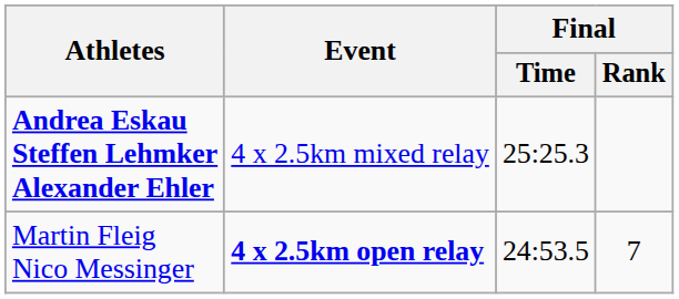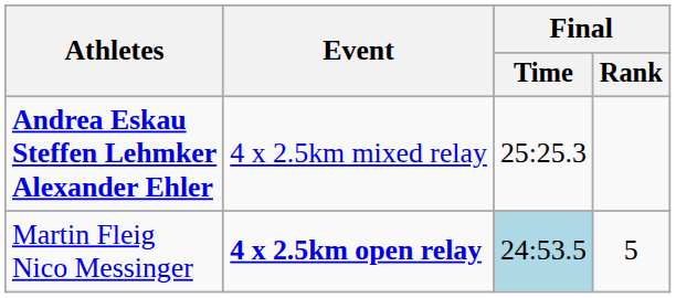 <table class=wikitable style="font-size:90%">
 <tr>
 <th rowspan=2>Athletes</th>
 <th rowspan=2>Event</th>
 <th colspan=2>Final</th>
 </tr>
 <tr style="font-size:95%">
 <th>Time</th>
 <th>Rank</th>
 </tr>
 <tr>
 <td><strong><a href='#'>Andrea Eskau</a><br><a href='#'>Steffen Lehmker</a><br><a href='#'>Alexander Ehler</a></strong></td>
 <td><a href='#'>4 x 2.5km mixed relay</a></td>
 <td align="center">25:25.3</td>
 <td align="center"></td>
 </tr>
 <tr>
 <td><a href='#'>Martin Fleig</a><br><a href='#'>Nico Messinger</a><br></td>
 <td><strong><a href='#'>4 x 2.5km open relay</a></strong></td>
-<td align="center">24:53.5</td>
-<td align="center">7</td>
+<td align="center" style="background: lightblue;">24:53.5</td>
+<td align="center">5</td>
 </tr>
 </table>
